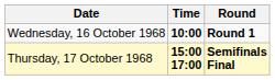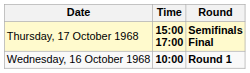 <table class="wikitable">
 <tr>
 <th>Date</th>
 <th>Time</th>
 <th>Round</th>
 </tr>
+<tr style=background:lemonchiffon>
+<td>Thursday, 17 October 1968</td>
+<td><strong>15:00</strong><br><strong>17:00</strong></td>
+<td><strong>Semifinals</strong><br><strong>Final</strong></td>
+</tr>
 <tr>
 <td>Wednesday, 16 October 1968</td>
 <td><strong>10:00</strong></td>
 <td><strong>Round 1</strong></td>
 </tr>
-<tr style=background:lemonchiffon>
-<td>Thursday, 17 October 1968</td>
-<td><strong>15:00</strong><br><strong>17:00</strong></td>
-<td><strong>Semifinals</strong><br><strong>Final</strong></td>
-</tr>
 </table>
